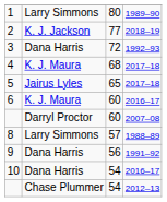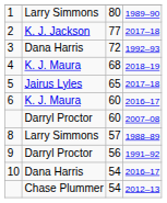 <table class="wikitable">
 <tr>
 </tr>
 <tr>
 <td>1</td>
 <td>Larry Simmons</td>
 <td>80</td>
 <td style="font-size:80%;"><a href='#'>1989–90</a></td>
 </tr>
 <tr>
 <td>2</td>
 <td><a href='#'>K. J. Jackson</a></td>
 <td>77</td>
-<td style="font-size:80%;"><a href='#'>2018–19</a></td>
+<td style="font-size:80%;"><a href='#'>2017–18</a></td>
 </tr>
 <tr>
 <td>3</td>
 <td>Dana Harris</td>
 <td>72</td>
 <td style="font-size:80%;"><a href='#'>1992–93</a></td>
 </tr>
 <tr>
 <td>4</td>
 <td><a href='#'>K. J. Maura</a></td>
 <td>68</td>
-<td style="font-size:80%;"><a href='#'>2017–18</a></td>
+<td style="font-size:80%;"><a href='#'>2018–19</a></td>
 </tr>
 <tr>
 <td>5</td>
 <td><a href='#'>Jairus Lyles</a></td>
 <td>65</td>
 <td style="font-size:80%;"><a href='#'>2017–18</a></td>
 </tr>
 <tr>
 <td>6</td>
 <td><a href='#'>K. J. Maura</a></td>
 <td>60</td>
 <td style="font-size:80%;"><a href='#'>2016–17</a></td>
 </tr>
 <tr>
 <td></td>
 <td>Darryl Proctor</td>
 <td>60</td>
 <td style="font-size:80%;"><a href='#'>2007–08</a></td>
 </tr>
 <tr>
 <td>8</td>
 <td>Larry Simmons</td>
 <td>57</td>
 <td style="font-size:80%;"><a href='#'>1988–89</a></td>
 </tr>
 <tr>
 <td>9</td>
-<td>Dana Harris</td>
+<td>Darryl Proctor</td>
 <td>56</td>
 <td style="font-size:80%;"><a href='#'>1991–92</a></td>
 </tr>
 <tr>
 <td>10</td>
 <td>Dana Harris</td>
 <td>54</td>
 <td style="font-size:80%;"><a href='#'>2016–17</a></td>
 </tr>
 <tr>
 <td></td>
 <td>Chase Plummer</td>
 <td>54</td>
 <td style="font-size:80%;"><a href='#'>2012–13</a></td>
 </tr>
 </table>
